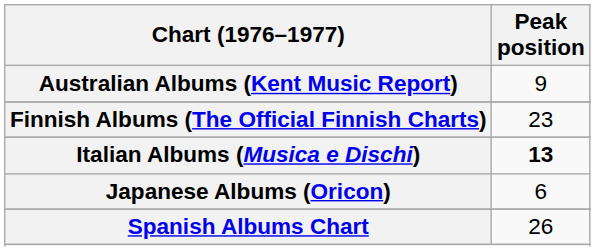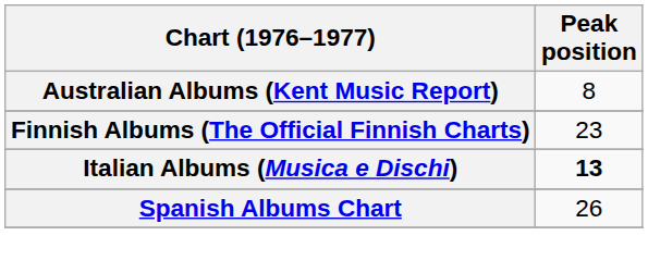 <table class="wikitable sortable plainrowheaders">
 <tr>
 <th>Chart (1976–1977)</th>
 <th>Peak<br>position</th>
 </tr>
 <tr>
 <th scope="row">Australian Albums (<a href='#'>Kent Music Report</a>)</th>
-<td align="center">9</td>
+<td align="center">8</td>
 </tr>
 <tr>
 </tr>
 <tr>
 </tr>
 <tr>
 <th scope="row">Finnish Albums (<a href='#'>The Official Finnish Charts</a>)</th>
 <td align="center">23</td>
 </tr>
 <tr>
 </tr>
 <tr>
 <th scope="row">Italian Albums (<em><a href='#'>Musica e Dischi</a></em>)</th>
 <td align="center"><strong>13</strong></td>
 </tr>
 <tr>
-<th scope="row">Japanese Albums (<a href='#'>Oricon</a>)</th>
-<td align="center">6</td>
-</tr>
-<tr>
 </tr>
 <tr>
 </tr>
 <tr>
 <th scope="row"><a href='#'>Spanish Albums Chart</a></th>
 <td align="center">26</td>
 </tr>
 <tr>
 </tr>
 <tr>
 </tr>
 <tr>
 </tr>
 </table>
